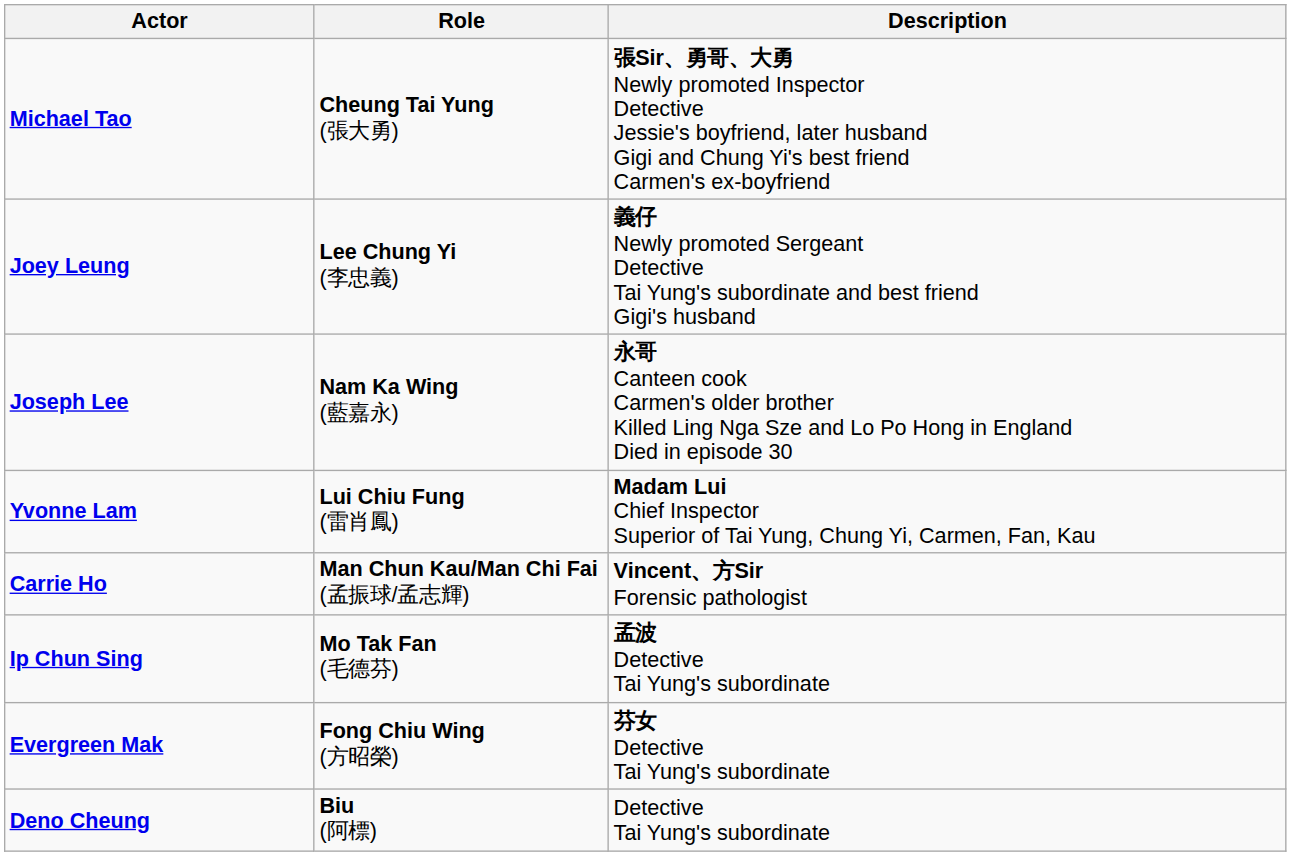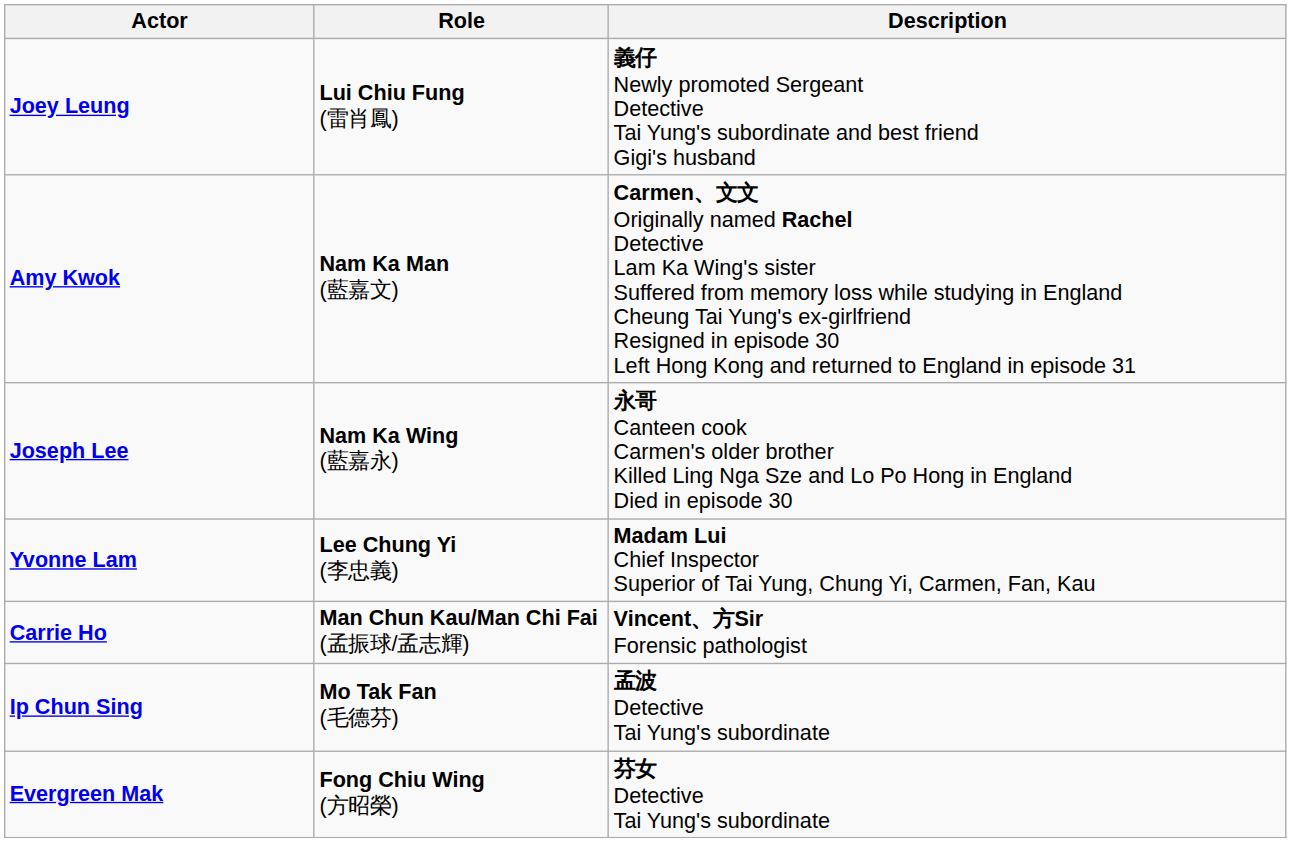 <table class="wikitable" width="60%">
 <tr>
 <th style="width:6%">Actor</th>
 <th style="width:6%">Role</th>
 <th style="width:15%">Description</th>
 </tr>
 <tr>
-<td><strong><a href='#'>Michael Tao</a></strong></td>
-<td><strong>Cheung Tai Yung</strong><br>(張大勇)</td>
-<td><strong>張Sir、勇哥、大勇</strong><br>Newly promoted Inspector <br>Detective<br>Jessie's boyfriend, later husband<br>Gigi and Chung Yi's best friend<br>Carmen's ex-boyfriend</td>
+<td><strong><a href='#'>Joey Leung</a></strong></td>
+<td><strong>Lui Chiu Fung</strong><br>(雷肖鳳)</td>
+<td><strong>義仔</strong><br>Newly promoted Sergeant <br>Detective<br>Tai Yung's subordinate and best friend<br>Gigi's husband</td>
 </tr>
 <tr>
-<td><strong><a href='#'>Joey Leung</a></strong></td>
-<td><strong>Lee Chung Yi</strong><br>(李忠義)</td>
-<td><strong>義仔</strong><br>Newly promoted Sergeant <br>Detective<br>Tai Yung's subordinate and best friend<br>Gigi's husband</td>
+<td><strong><a href='#'>Amy Kwok</a></strong></td>
+<td><strong>Nam Ka Man</strong><br>(藍嘉文)</td>
+<td><strong>Carmen、文文</strong><br>Originally named <strong>Rachel</strong><br>Detective<br>Lam Ka Wing's sister<br>Suffered from memory loss while studying in England<br>Cheung Tai Yung's ex-girlfriend<br>Resigned in episode 30<br>Left Hong Kong and returned to England in episode 31</td>
 </tr>
 <tr>
 <td><strong><a href='#'>Joseph Lee</a></strong></td>
 <td><strong>Nam Ka Wing</strong><br>(藍嘉永)</td>
 <td><strong>永哥</strong><br>Canteen cook<br>Carmen's older brother<br>Killed Ling Nga Sze and Lo Po Hong in England<br>Died in episode 30</td>
 </tr>
 <tr>
 <td><strong><a href='#'>Yvonne Lam</a></strong></td>
-<td><strong>Lui Chiu Fung</strong><br>(雷肖鳳)</td>
+<td><strong>Lee Chung Yi</strong><br>(李忠義)</td>
 <td><strong>Madam Lui</strong><br>Chief Inspector<br>Superior of Tai Yung, Chung Yi, Carmen, Fan, Kau</td>
 </tr>
 <tr>
 <td><strong><a href='#'>Carrie Ho</a></strong></td>
 <td><strong>Man Chun Kau/Man Chi Fai</strong><br>(孟振球/孟志輝)</td>
 <td><strong>Vincent、方Sir</strong><br>Forensic pathologist<br></td>
 </tr>
 <tr>
 <td><strong><a href='#'>Ip Chun Sing</a></strong></td>
 <td><strong>Mo Tak Fan</strong><br>(毛德芬)</td>
 <td><strong>孟波</strong><br>Detective<br>Tai Yung's subordinate<br></td>
 </tr>
 <tr>
 <td><strong><a href='#'>Evergreen Mak</a></strong></td>
 <td><strong>Fong Chiu Wing</strong><br>(方昭榮)</td>
 <td><strong>芬女</strong><br>Detective<br>Tai Yung's subordinate<br></td>
 </tr>
-<tr>
-<td><strong><a href='#'>Deno Cheung</a></strong></td>
-<td><strong>Biu</strong><br>(阿標)</td>
-<td>Detective<br>Tai Yung's subordinate<br></td>
-</tr>
 </table>
